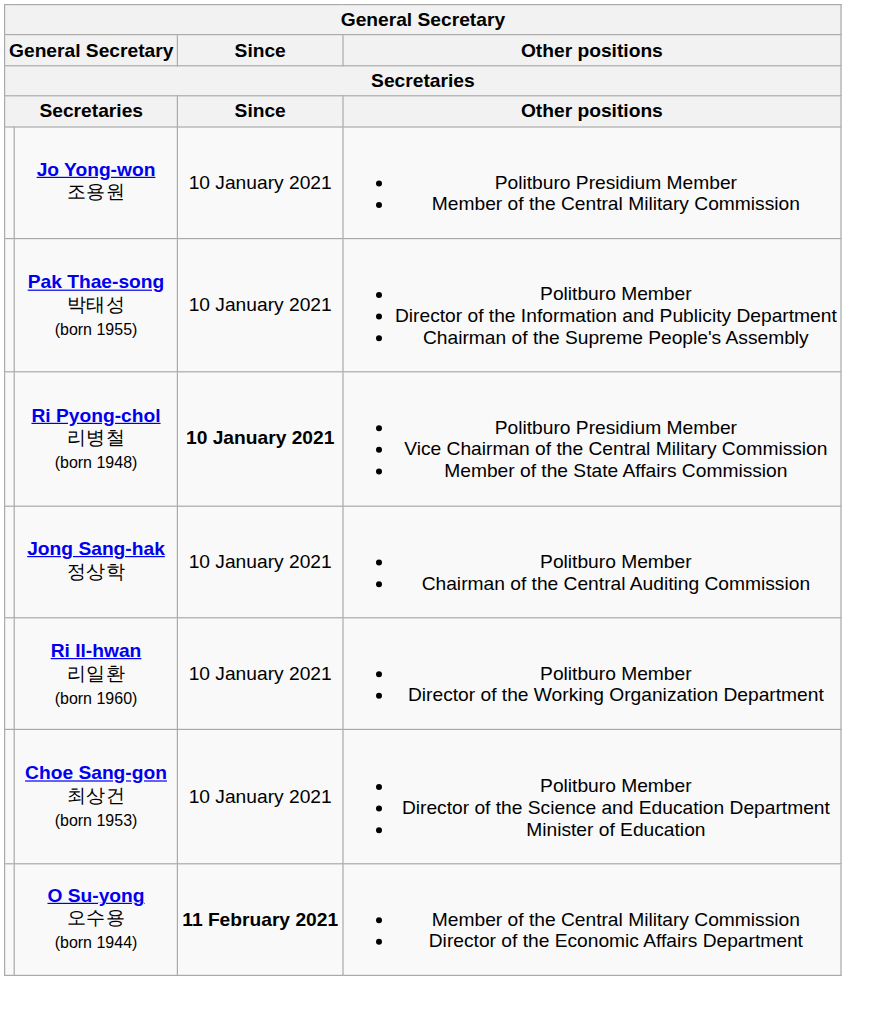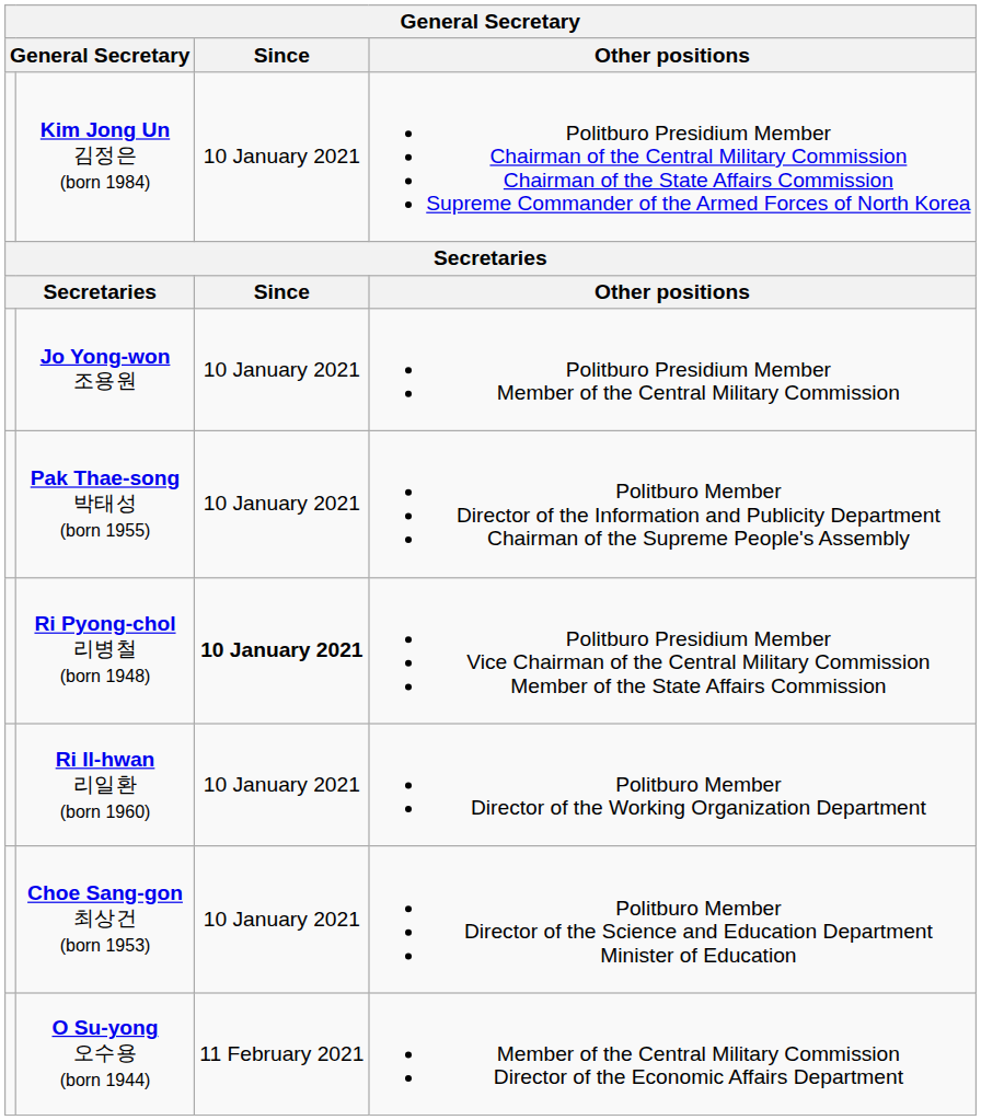 <table class="wikitable" style="text-align:center;">
 <tr>
 <th colspan="4">General Secretary</th>
 </tr>
 <tr>
 <th colspan="2">General Secretary</th>
 <th>Since</th>
 <th>Other positions</th>
+</tr>
+<tr>
+<td></td>
+<td><strong><a href='#'>Kim Jong Un</a></strong><br>김정은<br><small>(born 1984)</small></td>
+<td>10 January 2021</td>
+<td><br><ul><li>Politburo Presidium Member</li><li><a href='#'>Chairman of the Central Military Commission</a></li><li><a href='#'>Chairman of the State Affairs Commission</a></li><li><a href='#'>Supreme Commander of the Armed Forces of North Korea</a></li></ul></td>
 </tr>
 <tr>
 <th colspan="4">Secretaries</th>
 </tr>
 <tr>
 <th colspan="2">Secretaries</th>
 <th>Since</th>
 <th>Other positions</th>
 </tr>
 <tr>
 <td></td>
 <td><strong><a href='#'>Jo Yong-won</a></strong><br>조용원</td>
 <td>10 January 2021</td>
 <td><br><ul><li>Politburo Presidium Member</li><li>Member of the Central Military Commission</li></ul></td>
 </tr>
 <tr>
 <td></td>
 <td><strong><a href='#'>Pak Thae-song</a></strong><br>박태성<br><small>(born 1955)</small></td>
 <td>10 January 2021</td>
 <td><br><ul><li>Politburo Member</li><li>Director of the Information and Publicity Department</li><li>Chairman of the Supreme People's Assembly</li></ul></td>
 </tr>
 <tr>
 <td></td>
 <td><strong><a href='#'>Ri Pyong-chol</a></strong><br>리병철<br><small>(born 1948)</small></td>
 <td><strong>10 January 2021</strong></td>
 <td><br><ul><li>Politburo Presidium Member</li><li>Vice Chairman of the Central Military Commission</li><li>Member of the State Affairs Commission</li></ul></td>
 </tr>
 <tr>
 <td></td>
-<td><strong><a href='#'>Jong Sang-hak</a></strong><br>정상학</td>
-<td>10 January 2021</td>
-<td><br><ul><li>Politburo Member</li><li>Chairman of the Central Auditing Commission</li></ul></td>
-</tr>
-<tr>
-<td></td>
 <td><strong><a href='#'>Ri Il-hwan</a></strong><br>리일환<br><small>(born 1960)</small></td>
 <td>10 January 2021</td>
 <td><br><ul><li>Politburo Member</li><li>Director of the Working Organization Department</li></ul></td>
 </tr>
 <tr>
 <td></td>
 <td><strong><a href='#'>Choe Sang-gon</a></strong><br>최상건<br><small>(born 1953)</small></td>
 <td>10 January 2021</td>
 <td><br><ul><li>Politburo Member</li><li>Director of the Science and Education Department</li><li>Minister of Education</li></ul></td>
 </tr>
 <tr>
 <td></td>
 <td><strong><a href='#'>O Su-yong</a></strong><br>오수용<br><small>(born 1944)</small></td>
-<td><strong>11 February 2021</strong></td>
+<td>11 February 2021</td>
 <td><br><ul><li>Member of the Central Military Commission</li><li>Director of the Economic Affairs Department</li></ul></td>
 </tr>
 </table>
